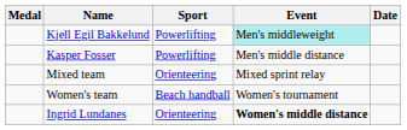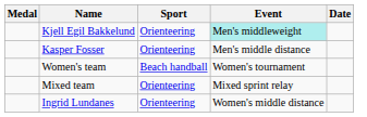 <table class="wikitable sortable" style="font-size: 95%;">
 <tr>
 <th>Medal</th>
 <th>Name</th>
 <th>Sport</th>
 <th>Event</th>
 <th>Date</th>
 </tr>
 <tr>
 <td></td>
 <td><a href='#'>Kjell Egil Bakkelund</a></td>
-<td><a href='#'>Powerlifting</a></td>
+<td><a href='#'>Orienteering</a></td>
 <td style="background: paleturquoise;">Men's middleweight</td>
 <td></td>
 </tr>
 <tr>
 <td></td>
 <td><a href='#'>Kasper Fosser</a></td>
-<td><a href='#'>Powerlifting</a></td>
+<td><a href='#'>Orienteering</a></td>
 <td>Men's middle distance</td>
+<td></td>
+</tr>
+<tr>
+<td></td>
+<td>Women's team</td>
+<td><a href='#'>Beach handball</a></td>
+<td>Women's tournament</td>
 <td></td>
 </tr>
 <tr>
 <td></td>
 <td>Mixed team</td>
 <td><a href='#'>Orienteering</a></td>
 <td>Mixed sprint relay</td>
 <td></td>
 </tr>
 <tr>
 <td></td>
-<td>Women's team</td>
-<td><a href='#'>Beach handball</a></td>
-<td>Women's tournament</td>
-<td></td>
-</tr>
-<tr>
-<td></td>
 <td><a href='#'>Ingrid Lundanes</a></td>
 <td><a href='#'>Orienteering</a></td>
-<td><strong>Women's middle distance</strong></td>
+<td>Women's middle distance</td>
 <td></td>
 </tr>
 </table>
